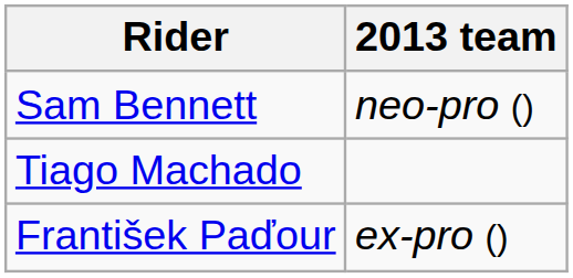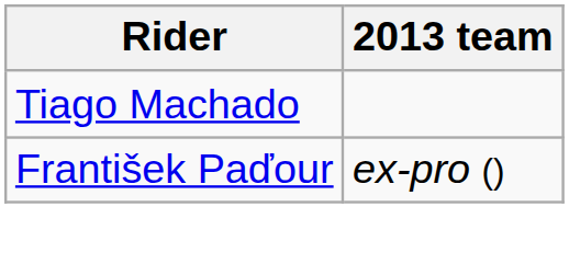 <table class="wikitable">
 <tr>
 <th>Rider</th>
 <th>2013 team</th>
-</tr>
-<tr>
-<td><a href='#'>Sam Bennett</a></td>
-<td><em>neo-pro</em> <small>()</small></td>
 </tr>
 <tr>
 <td><a href='#'>Tiago Machado</a></td>
 <td></td>
 </tr>
 <tr>
 <td><a href='#'>František Paďour</a></td>
 <td><em>ex-pro</em> <small>()</small></td>
 </tr>
 </table>
